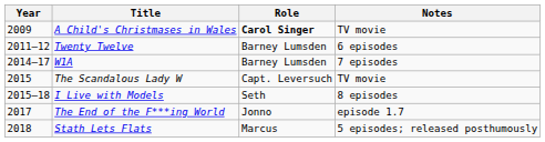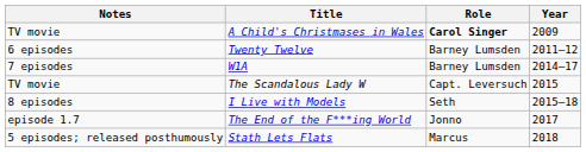 <table class="wikitable">
 <tr>
-<th>Year</th>
+<th>Notes</th>
 <th>Title</th>
 <th>Role</th>
-<th>Notes</th>
+<th>Year</th>
 </tr>
 <tr>
-<td>2009</td>
+<td>TV movie</td>
 <td><em><a href='#'>A Child's Christmases in Wales</a></em></td>
 <td><strong>Carol Singer</strong></td>
-<td>TV movie</td>
+<td>2009</td>
 </tr>
 <tr>
-<td>2011–12</td>
+<td>6 episodes</td>
 <td><em><a href='#'>Twenty Twelve</a></em></td>
 <td>Barney Lumsden</td>
-<td>6 episodes</td>
+<td>2011–12</td>
 </tr>
 <tr>
-<td>2014–17</td>
+<td>7 episodes</td>
 <td><em><a href='#'>W1A</a></em></td>
 <td>Barney Lumsden</td>
-<td>7 episodes</td>
+<td>2014–17</td>
 </tr>
 <tr>
-<td>2015</td>
+<td>TV movie</td>
 <td><em>The Scandalous Lady W</em></td>
 <td>Capt. Leversuch</td>
-<td>TV movie</td>
+<td>2015</td>
 </tr>
 <tr>
-<td>2015–18</td>
+<td>8 episodes</td>
 <td><em><a href='#'>I Live with Models</a></em></td>
 <td>Seth</td>
-<td>8 episodes</td>
+<td>2015–18</td>
 </tr>
 <tr>
-<td>2017</td>
+<td>episode 1.7</td>
 <td><em><a href='#'>The End of the F***ing World</a></em></td>
 <td>Jonno</td>
-<td>episode 1.7</td>
+<td>2017</td>
 </tr>
 <tr>
-<td>2018</td>
+<td>5 episodes; released posthumously</td>
 <td><em><a href='#'>Stath Lets Flats</a></em></td>
 <td>Marcus</td>
-<td>5 episodes; released posthumously</td>
+<td>2018</td>
 </tr>
 </table>
